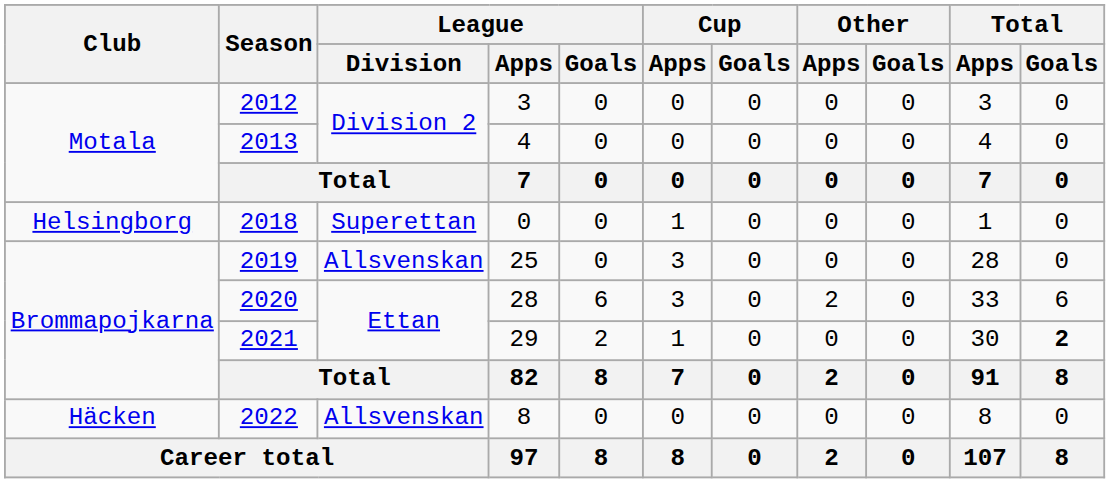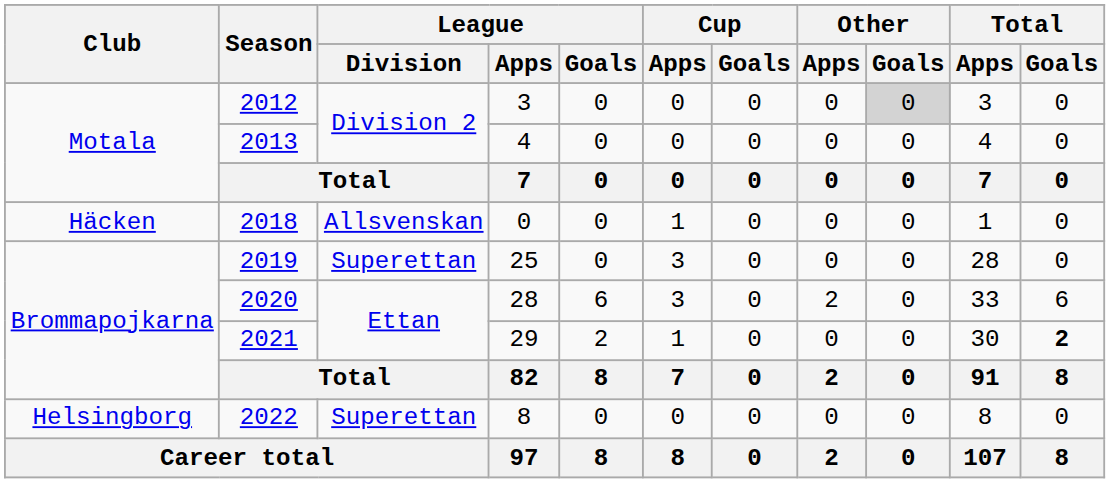 <table class="wikitable" style="text-align:center">
 <tr>
 <th rowspan="2">Club</th>
 <th rowspan="2">Season</th>
 <th colspan="3">League</th>
 <th colspan="2">Cup</th>
 <th colspan="2">Other</th>
 <th colspan="2">Total</th>
 </tr>
 <tr>
 <th>Division</th>
 <th>Apps</th>
 <th>Goals</th>
 <th>Apps</th>
 <th>Goals</th>
 <th>Apps</th>
 <th>Goals</th>
 <th>Apps</th>
 <th>Goals</th>
 </tr>
 <tr>
 <td rowspan="3"><a href='#'>Motala</a></td>
 <td><a href='#'>2012</a></td>
 <td rowspan="2"><a href='#'>Division 2</a></td>
 <td>3</td>
 <td>0</td>
 <td>0</td>
 <td>0</td>
 <td>0</td>
-<td>0</td>
+<td style="background: lightgrey;">0</td>
 <td>3</td>
 <td>0</td>
 </tr>
 <tr>
 <td><a href='#'>2013</a></td>
 <td>4</td>
 <td>0</td>
 <td>0</td>
 <td>0</td>
 <td>0</td>
 <td>0</td>
 <td>4</td>
 <td>0</td>
 </tr>
 <tr>
 <th colspan="2">Total</th>
 <th>7</th>
 <th>0</th>
 <th>0</th>
 <th>0</th>
 <th>0</th>
 <th>0</th>
 <th>7</th>
 <th>0</th>
 </tr>
 <tr>
-<td><a href='#'>Helsingborg</a></td>
+<td><a href='#'>Häcken</a></td>
 <td><a href='#'>2018</a></td>
-<td><a href='#'>Superettan</a></td>
+<td><a href='#'>Allsvenskan</a></td>
 <td>0</td>
 <td>0</td>
 <td>1</td>
 <td>0</td>
 <td>0</td>
 <td>0</td>
 <td>1</td>
 <td>0</td>
 </tr>
 <tr>
 <td rowspan="4"><a href='#'>Brommapojkarna</a></td>
 <td><a href='#'>2019</a></td>
-<td><a href='#'>Allsvenskan</a></td>
+<td><a href='#'>Superettan</a></td>
 <td>25</td>
 <td>0</td>
 <td>3</td>
 <td>0</td>
 <td>0</td>
 <td>0</td>
 <td>28</td>
 <td>0</td>
 </tr>
 <tr>
 <td><a href='#'>2020</a></td>
 <td rowspan="2"><a href='#'>Ettan</a></td>
 <td>28</td>
 <td>6</td>
 <td>3</td>
 <td>0</td>
 <td>2</td>
 <td>0</td>
 <td>33</td>
 <td>6</td>
 </tr>
 <tr>
 <td><a href='#'>2021</a></td>
 <td>29</td>
 <td>2</td>
 <td>1</td>
 <td>0</td>
 <td>0</td>
 <td>0</td>
 <td>30</td>
 <td><strong>2</strong></td>
 </tr>
 <tr>
 <th colspan="2">Total</th>
 <th>82</th>
 <th>8</th>
 <th>7</th>
 <th>0</th>
 <th>2</th>
 <th>0</th>
 <th>91</th>
 <th>8</th>
 </tr>
 <tr>
-<td><a href='#'>Häcken</a></td>
+<td><a href='#'>Helsingborg</a></td>
 <td><a href='#'>2022</a></td>
-<td><a href='#'>Allsvenskan</a></td>
+<td><a href='#'>Superettan</a></td>
 <td>8</td>
 <td>0</td>
 <td>0</td>
 <td>0</td>
 <td>0</td>
 <td>0</td>
 <td>8</td>
 <td>0</td>
 </tr>
 <tr>
 <th colspan="3">Career total</th>
 <th>97</th>
 <th>8</th>
 <th>8</th>
 <th>0</th>
 <th>2</th>
 <th>0</th>
 <th>107</th>
 <th>8</th>
 </tr>
 </table>
